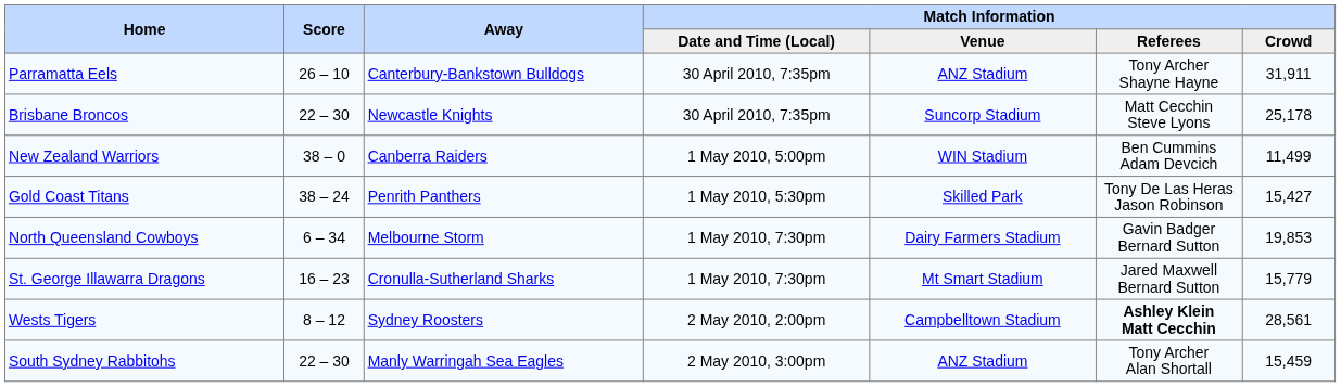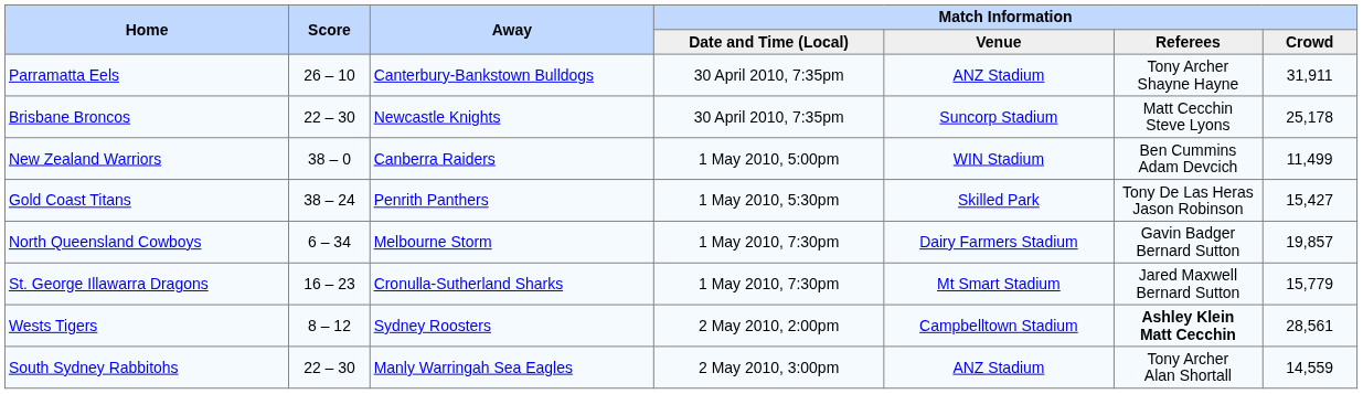 <table border="1" cellpadding="3" cellspacing="0" style="border-collapse:collapse; font-size:90%; width:100%">
 <tr style="background:#c1d8ff;">
 <th rowspan="2" style="width:21%;">Home</th>
 <th rowspan="2" style="width:6%;">Score</th>
 <th rowspan="2" style="width:21%;">Away</th>
 <th colspan=6>Match Information</th>
 </tr>
 <tr style="background:#efefef;">
 <th width=17%>Date and Time (Local)</th>
 <th width=17%>Venue</th>
 <th width=11%>Referees</th>
 <th width=7%>Crowd</th>
 </tr>
 <tr style="text-align:center; background:#f5faff;">
 <td align=left> <a href='#'>Parramatta Eels</a></td>
 <td>26 – 10</td>
 <td align=left> <a href='#'>Canterbury-Bankstown Bulldogs</a></td>
 <td>30 April 2010, 7:35pm</td>
 <td><a href='#'>ANZ Stadium</a></td>
 <td>Tony Archer<br>Shayne Hayne</td>
 <td>31,911</td>
 </tr>
 <tr style="text-align:center; background:#f5faff;">
 <td align=left> <a href='#'>Brisbane Broncos</a></td>
 <td>22 – 30</td>
 <td align=left> <a href='#'>Newcastle Knights</a></td>
 <td>30 April 2010, 7:35pm</td>
 <td><a href='#'>Suncorp Stadium</a></td>
 <td>Matt Cecchin<br>Steve Lyons</td>
 <td>25,178</td>
 </tr>
 <tr style="text-align:center; background:#f5faff;">
 <td align=left> <a href='#'>New Zealand Warriors</a></td>
 <td>38 – 0</td>
 <td align=left> <a href='#'>Canberra Raiders</a></td>
 <td>1 May 2010, 5:00pm</td>
 <td><a href='#'>WIN Stadium</a></td>
 <td>Ben Cummins<br>Adam Devcich</td>
 <td>11,499</td>
 </tr>
 <tr style="text-align:center; background:#f5faff;">
 <td align=left> <a href='#'>Gold Coast Titans</a></td>
 <td>38 – 24</td>
 <td align=left> <a href='#'>Penrith Panthers</a></td>
 <td>1 May 2010, 5:30pm</td>
 <td><a href='#'>Skilled Park</a></td>
 <td>Tony De Las Heras<br>Jason Robinson</td>
 <td>15,427</td>
 </tr>
 <tr style="text-align:center; background:#f5faff;">
 <td align=left> <a href='#'>North Queensland Cowboys</a></td>
 <td>6 – 34</td>
 <td align=left> <a href='#'>Melbourne Storm</a></td>
 <td>1 May 2010, 7:30pm</td>
 <td><a href='#'>Dairy Farmers Stadium</a></td>
 <td>Gavin Badger<br>Bernard Sutton</td>
-<td>19,853</td>
+<td>19,857</td>
 </tr>
 <tr style="text-align:center; background:#f5faff;">
 <td align=left> <a href='#'>St. George Illawarra Dragons</a></td>
 <td>16 – 23</td>
 <td align=left> <a href='#'>Cronulla-Sutherland Sharks</a></td>
 <td>1 May 2010, 7:30pm</td>
 <td><a href='#'>Mt Smart Stadium</a></td>
 <td>Jared Maxwell<br>Bernard Sutton</td>
 <td>15,779</td>
 </tr>
 <tr style="text-align:center; background:#f5faff;">
 <td align=left> <a href='#'>Wests Tigers</a></td>
 <td>8 – 12</td>
 <td align=left> <a href='#'>Sydney Roosters</a></td>
 <td>2 May 2010, 2:00pm</td>
 <td><a href='#'>Campbelltown Stadium</a></td>
 <td><strong>Ashley Klein<br>Matt Cecchin</strong></td>
 <td>28,561</td>
 </tr>
 <tr style="text-align:center; background:#f5faff;">
 <td align=left> <a href='#'>South Sydney Rabbitohs</a></td>
 <td>22 – 30</td>
 <td align=left> <a href='#'>Manly Warringah Sea Eagles</a></td>
 <td>2 May 2010, 3:00pm</td>
 <td><a href='#'>ANZ Stadium</a></td>
 <td>Tony Archer<br>Alan Shortall</td>
-<td>15,459</td>
+<td>14,559</td>
 </tr>
 </table>
